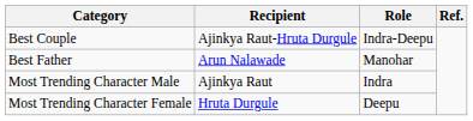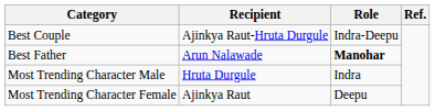 <table class="wikitable">
 <tr>
 <th>Category</th>
 <th>Recipient</th>
 <th>Role</th>
 <th>Ref.</th>
 </tr>
 <tr>
 <td>Best Couple</td>
 <td>Ajinkya Raut-<a href='#'>Hruta Durgule</a></td>
 <td>Indra-Deepu</td>
 <td rowspan="4"></td>
 </tr>
 <tr>
 <td>Best Father</td>
 <td><a href='#'>Arun Nalawade</a></td>
-<td>Manohar</td>
+<td><strong>Manohar</strong></td>
 </tr>
 <tr>
 <td>Most Trending Character Male</td>
-<td>Ajinkya Raut</td>
+<td><a href='#'>Hruta Durgule</a></td>
 <td>Indra</td>
 </tr>
 <tr>
 <td>Most Trending Character Female</td>
-<td><a href='#'>Hruta Durgule</a></td>
+<td>Ajinkya Raut</td>
 <td>Deepu</td>
 </tr>
 </table>
